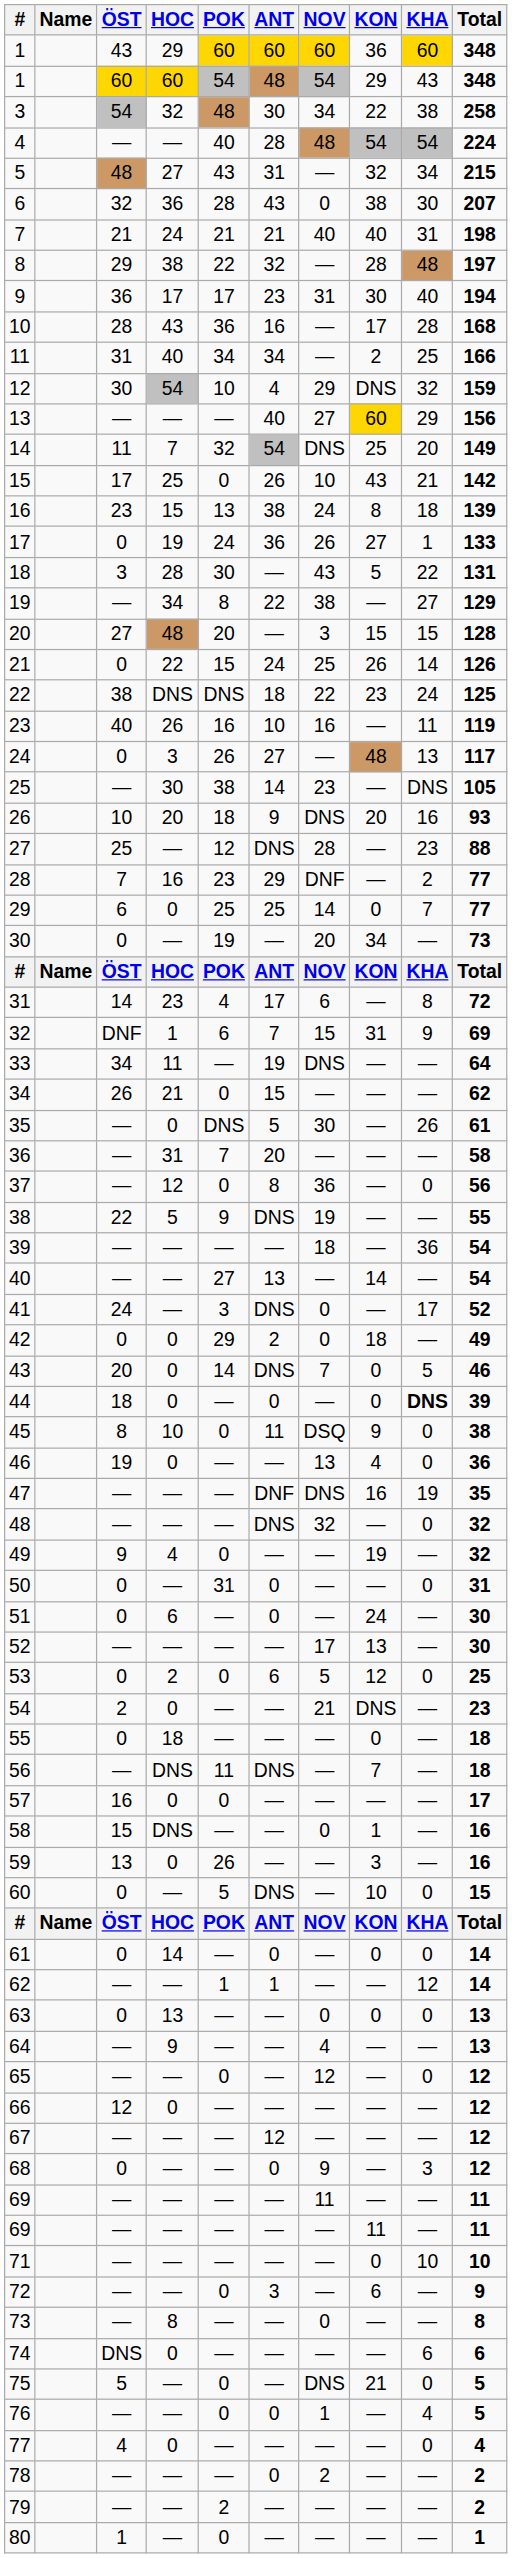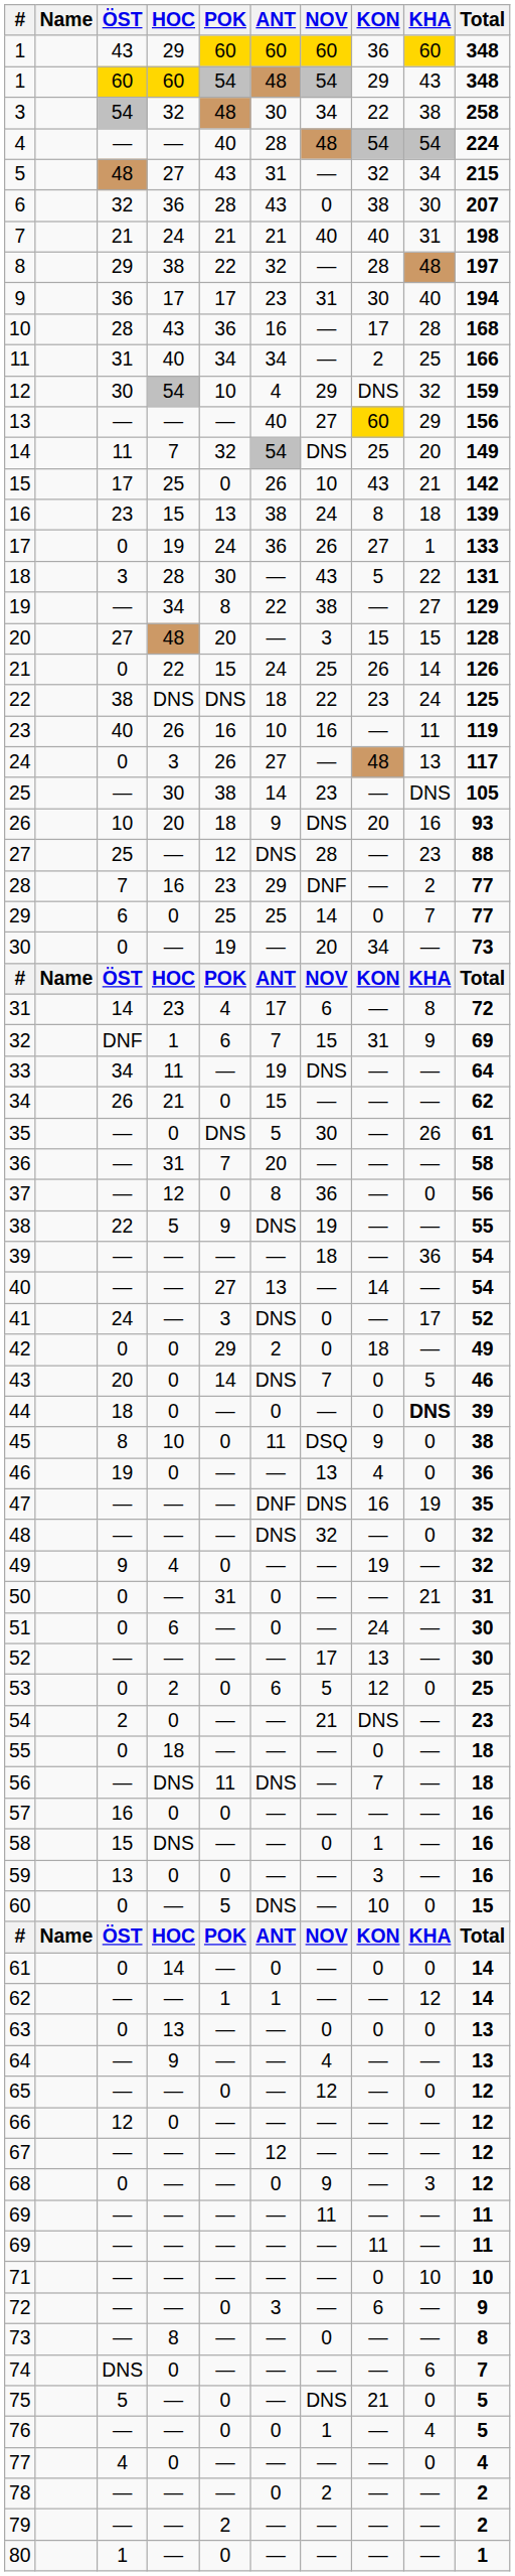 <table class="wikitable sortable" style="text-align:center;">
 <tr>
 <th>#</th>
 <th>Name</th>
 <th><a href='#'>ÖST</a></th>
 <th><a href='#'>HOC</a></th>
 <th><a href='#'>POK</a></th>
 <th><a href='#'>ANT</a></th>
 <th><a href='#'>NOV</a></th>
 <th><a href='#'>KON</a></th>
 <th><a href='#'>KHA</a></th>
 <th><strong>Total</strong> </th>
 </tr>
 <tr>
 <td>1</td>
 <td align="left"></td>
 <td>43</td>
 <td>29</td>
 <td bgcolor="gold">60</td>
 <td bgcolor="gold">60</td>
 <td bgcolor="gold">60</td>
 <td>36</td>
 <td bgcolor="gold">60</td>
 <td><strong>348</strong></td>
 </tr>
 <tr>
 <td>1</td>
 <td align="left"></td>
 <td bgcolor="gold">60</td>
 <td bgcolor="gold">60</td>
 <td bgcolor="silver">54</td>
 <td bgcolor="CC9966">48</td>
 <td bgcolor="silver">54</td>
 <td>29</td>
 <td>43</td>
 <td><strong>348</strong></td>
 </tr>
 <tr>
 <td>3</td>
 <td align="left"></td>
 <td bgcolor="silver">54</td>
 <td>32</td>
 <td bgcolor="CC9966">48</td>
 <td>30</td>
 <td>34</td>
 <td>22</td>
 <td>38</td>
 <td><strong>258</strong></td>
 </tr>
 <tr>
 <td>4</td>
 <td align="left"></td>
 <td>—</td>
 <td>—</td>
 <td>40</td>
 <td>28</td>
 <td bgcolor="CC9966">48</td>
 <td bgcolor="silver">54</td>
 <td bgcolor="silver">54</td>
 <td><strong>224</strong></td>
 </tr>
 <tr>
 <td>5</td>
 <td align="left"></td>
 <td bgcolor="CC9966">48</td>
 <td>27</td>
 <td>43</td>
 <td>31</td>
 <td>—</td>
 <td>32</td>
 <td>34</td>
 <td><strong>215</strong></td>
 </tr>
 <tr>
 <td>6</td>
 <td align="left"></td>
 <td>32</td>
 <td>36</td>
 <td>28</td>
 <td>43</td>
 <td>0</td>
 <td>38</td>
 <td>30</td>
 <td><strong>207</strong></td>
 </tr>
 <tr>
 <td>7</td>
 <td align="left"></td>
 <td>21</td>
 <td>24</td>
 <td>21</td>
 <td>21</td>
 <td>40</td>
 <td>40</td>
 <td>31</td>
 <td><strong>198</strong></td>
 </tr>
 <tr>
 <td>8</td>
 <td align="left"></td>
 <td>29</td>
 <td>38</td>
 <td>22</td>
 <td>32</td>
 <td>—</td>
 <td>28</td>
 <td bgcolor="CC9966">48</td>
 <td><strong>197</strong></td>
 </tr>
 <tr>
 <td>9</td>
 <td align="left"></td>
 <td>36</td>
 <td>17</td>
 <td>17</td>
 <td>23</td>
 <td>31</td>
 <td>30</td>
 <td>40</td>
 <td><strong>194</strong></td>
 </tr>
 <tr>
 <td>10</td>
 <td align="left"></td>
 <td>28</td>
 <td>43</td>
 <td>36</td>
 <td>16</td>
 <td>—</td>
 <td>17</td>
 <td>28</td>
 <td><strong>168</strong></td>
 </tr>
 <tr>
 <td>11</td>
 <td align="left"></td>
 <td>31</td>
 <td>40</td>
 <td>34</td>
 <td>34</td>
 <td>—</td>
 <td>2</td>
 <td>25</td>
 <td><strong>166</strong></td>
 </tr>
 <tr>
 <td>12</td>
 <td align="left"></td>
 <td>30</td>
 <td bgcolor="silver">54</td>
 <td>10</td>
 <td>4</td>
 <td>29</td>
 <td>DNS</td>
 <td>32</td>
 <td><strong>159</strong></td>
 </tr>
 <tr>
 <td>13</td>
 <td align="left"></td>
 <td>—</td>
 <td>—</td>
 <td>—</td>
 <td>40</td>
 <td>27</td>
 <td bgcolor="gold">60</td>
 <td>29</td>
 <td><strong>156</strong></td>
 </tr>
 <tr>
 <td>14</td>
 <td align="left"></td>
 <td>11</td>
 <td>7</td>
 <td>32</td>
 <td bgcolor="silver">54</td>
 <td>DNS</td>
 <td>25</td>
 <td>20</td>
 <td><strong>149</strong></td>
 </tr>
 <tr>
 <td>15</td>
 <td align="left"></td>
 <td>17</td>
 <td>25</td>
 <td>0</td>
 <td>26</td>
 <td>10</td>
 <td>43</td>
 <td>21</td>
 <td><strong>142</strong></td>
 </tr>
 <tr>
 <td>16</td>
 <td align="left"></td>
 <td>23</td>
 <td>15</td>
 <td>13</td>
 <td>38</td>
 <td>24</td>
 <td>8</td>
 <td>18</td>
 <td><strong>139</strong></td>
 </tr>
 <tr>
 <td>17</td>
 <td align="left"></td>
 <td>0</td>
 <td>19</td>
 <td>24</td>
 <td>36</td>
 <td>26</td>
 <td>27</td>
 <td>1</td>
 <td><strong>133</strong></td>
 </tr>
 <tr>
 <td>18</td>
 <td align="left"></td>
 <td>3</td>
 <td>28</td>
 <td>30</td>
 <td>—</td>
 <td>43</td>
 <td>5</td>
 <td>22</td>
 <td><strong>131</strong></td>
 </tr>
 <tr>
 <td>19</td>
 <td align="left"></td>
 <td>—</td>
 <td>34</td>
 <td>8</td>
 <td>22</td>
 <td>38</td>
 <td>—</td>
 <td>27</td>
 <td><strong>129</strong></td>
 </tr>
 <tr>
 <td>20</td>
 <td align="left"></td>
 <td>27</td>
 <td bgcolor="CC9966">48</td>
 <td>20</td>
 <td>—</td>
 <td>3</td>
 <td>15</td>
 <td>15</td>
 <td><strong>128</strong></td>
 </tr>
 <tr>
 <td>21</td>
 <td align="left"></td>
 <td>0</td>
 <td>22</td>
 <td>15</td>
 <td>24</td>
 <td>25</td>
 <td>26</td>
 <td>14</td>
 <td><strong>126</strong></td>
 </tr>
 <tr>
 <td>22</td>
 <td align="left"></td>
 <td>38</td>
 <td>DNS</td>
 <td>DNS</td>
 <td>18</td>
 <td>22</td>
 <td>23</td>
 <td>24</td>
 <td><strong>125</strong></td>
 </tr>
 <tr>
 <td>23</td>
 <td align="left"></td>
 <td>40</td>
 <td>26</td>
 <td>16</td>
 <td>10</td>
 <td>16</td>
 <td>—</td>
 <td>11</td>
 <td><strong>119</strong></td>
 </tr>
 <tr>
 <td>24</td>
 <td align="left"></td>
 <td>0</td>
 <td>3</td>
 <td>26</td>
 <td>27</td>
 <td>—</td>
 <td bgcolor="CC9966">48</td>
 <td>13</td>
 <td><strong>117</strong></td>
 </tr>
 <tr>
 <td>25</td>
 <td align="left"></td>
 <td>—</td>
 <td>30</td>
 <td>38</td>
 <td>14</td>
 <td>23</td>
 <td>—</td>
 <td>DNS</td>
 <td><strong>105</strong></td>
 </tr>
 <tr>
 <td>26</td>
 <td align="left"></td>
 <td>10</td>
 <td>20</td>
 <td>18</td>
 <td>9</td>
 <td>DNS</td>
 <td>20</td>
 <td>16</td>
 <td><strong>93</strong></td>
 </tr>
 <tr>
 <td>27</td>
 <td align="left"></td>
 <td>25</td>
 <td>—</td>
 <td>12</td>
 <td>DNS</td>
 <td>28</td>
 <td>—</td>
 <td>23</td>
 <td><strong>88</strong></td>
 </tr>
 <tr>
 <td>28</td>
 <td align="left"></td>
 <td>7</td>
 <td>16</td>
 <td>23</td>
 <td>29</td>
 <td>DNF</td>
 <td>—</td>
 <td>2</td>
 <td><strong>77</strong></td>
 </tr>
 <tr>
 <td>29</td>
 <td align="left"></td>
 <td>6</td>
 <td>0</td>
 <td>25</td>
 <td>25</td>
 <td>14</td>
 <td>0</td>
 <td>7</td>
 <td><strong>77</strong></td>
 </tr>
 <tr>
 <td>30</td>
 <td align="left"></td>
 <td>0</td>
 <td>—</td>
 <td>19</td>
 <td>—</td>
 <td>20</td>
 <td>34</td>
 <td>—</td>
 <td><strong>73</strong></td>
 </tr>
 <tr>
 <th>#</th>
 <th>Name</th>
 <th><a href='#'>ÖST</a></th>
 <th><a href='#'>HOC</a></th>
 <th><a href='#'>POK</a></th>
 <th><a href='#'>ANT</a></th>
 <th><a href='#'>NOV</a></th>
 <th><a href='#'>KON</a></th>
 <th><a href='#'>KHA</a></th>
 <th><strong>Total</strong></th>
 </tr>
 <tr>
 <td>31</td>
 <td align="left"></td>
 <td>14</td>
 <td>23</td>
 <td>4</td>
 <td>17</td>
 <td>6</td>
 <td>—</td>
 <td>8</td>
 <td><strong>72</strong></td>
 </tr>
 <tr>
 <td>32</td>
 <td align="left"></td>
 <td>DNF</td>
 <td>1</td>
 <td>6</td>
 <td>7</td>
 <td>15</td>
 <td>31</td>
 <td>9</td>
 <td><strong>69</strong></td>
 </tr>
 <tr>
 <td>33</td>
 <td align="left"></td>
 <td>34</td>
 <td>11</td>
 <td>—</td>
 <td>19</td>
 <td>DNS</td>
 <td>—</td>
 <td>—</td>
 <td><strong>64</strong></td>
 </tr>
 <tr>
 <td>34</td>
 <td align="left"></td>
 <td>26</td>
 <td>21</td>
 <td>0</td>
 <td>15</td>
 <td>—</td>
 <td>—</td>
 <td>—</td>
 <td><strong>62</strong></td>
 </tr>
 <tr>
 <td>35</td>
 <td align="left"></td>
 <td>—</td>
 <td>0</td>
 <td>DNS</td>
 <td>5</td>
 <td>30</td>
 <td>—</td>
 <td>26</td>
 <td><strong>61</strong></td>
 </tr>
 <tr>
 <td>36</td>
 <td align="left"></td>
 <td>—</td>
 <td>31</td>
 <td>7</td>
 <td>20</td>
 <td>—</td>
 <td>—</td>
 <td>—</td>
 <td><strong>58</strong></td>
 </tr>
 <tr>
 <td>37</td>
 <td align="left"></td>
 <td>—</td>
 <td>12</td>
 <td>0</td>
 <td>8</td>
 <td>36</td>
 <td>—</td>
 <td>0</td>
 <td><strong>56</strong></td>
 </tr>
 <tr>
 <td>38</td>
 <td align="left"></td>
 <td>22</td>
 <td>5</td>
 <td>9</td>
 <td>DNS</td>
 <td>19</td>
 <td>—</td>
 <td>—</td>
 <td><strong>55</strong></td>
 </tr>
 <tr>
 <td>39</td>
 <td align="left"></td>
 <td>—</td>
 <td>—</td>
 <td>—</td>
 <td>—</td>
 <td>18</td>
 <td>—</td>
 <td>36</td>
 <td><strong>54</strong></td>
 </tr>
 <tr>
 <td>40</td>
 <td align="left"></td>
 <td>—</td>
 <td>—</td>
 <td>27</td>
 <td>13</td>
 <td>—</td>
 <td>14</td>
 <td>—</td>
 <td><strong>54</strong></td>
 </tr>
 <tr>
 <td>41</td>
 <td align="left"></td>
 <td>24</td>
 <td>—</td>
 <td>3</td>
 <td>DNS</td>
 <td>0</td>
 <td>—</td>
 <td>17</td>
 <td><strong>52</strong></td>
 </tr>
 <tr>
 <td>42</td>
 <td align="left"></td>
 <td>0</td>
 <td>0</td>
 <td>29</td>
 <td>2</td>
 <td>0</td>
 <td>18</td>
 <td>—</td>
 <td><strong>49</strong></td>
 </tr>
 <tr>
 <td>43</td>
 <td align="left"></td>
 <td>20</td>
 <td>0</td>
 <td>14</td>
 <td>DNS</td>
 <td>7</td>
 <td>0</td>
 <td>5</td>
 <td><strong>46</strong></td>
 </tr>
 <tr>
 <td>44</td>
 <td align="left"></td>
 <td>18</td>
 <td>0</td>
 <td>—</td>
 <td>0</td>
 <td>—</td>
 <td>0</td>
 <td><strong>DNS</strong></td>
 <td><strong>39</strong></td>
 </tr>
 <tr>
 <td>45</td>
 <td align="left"></td>
 <td>8</td>
 <td>10</td>
 <td>0</td>
 <td>11</td>
 <td>DSQ</td>
 <td>9</td>
 <td>0</td>
 <td><strong>38</strong></td>
 </tr>
 <tr>
 <td>46</td>
 <td align="left"></td>
 <td>19</td>
 <td>0</td>
 <td>—</td>
 <td>—</td>
 <td>13</td>
 <td>4</td>
 <td>0</td>
 <td><strong>36</strong></td>
 </tr>
 <tr>
 <td>47</td>
 <td align="left"></td>
 <td>—</td>
 <td>—</td>
 <td>—</td>
 <td>DNF</td>
 <td>DNS</td>
 <td>16</td>
 <td>19</td>
 <td><strong>35</strong></td>
 </tr>
 <tr>
 <td>48</td>
 <td align="left"></td>
 <td>—</td>
 <td>—</td>
 <td>—</td>
 <td>DNS</td>
 <td>32</td>
 <td>—</td>
 <td>0</td>
 <td><strong>32</strong></td>
 </tr>
 <tr>
 <td>49</td>
 <td align="left"></td>
 <td>9</td>
 <td>4</td>
 <td>0</td>
 <td>—</td>
 <td>—</td>
 <td>19</td>
 <td>—</td>
 <td><strong>32</strong></td>
 </tr>
 <tr>
 <td>50</td>
 <td align="left"></td>
 <td>0</td>
 <td>—</td>
 <td>31</td>
 <td>0</td>
 <td>—</td>
 <td>—</td>
-<td>0</td>
+<td>21</td>
 <td><strong>31</strong></td>
 </tr>
 <tr>
 <td>51</td>
 <td align="left"></td>
 <td>0</td>
 <td>6</td>
 <td>—</td>
 <td>0</td>
 <td>—</td>
 <td>24</td>
 <td>—</td>
 <td><strong>30</strong></td>
 </tr>
 <tr>
 <td>52</td>
 <td align="left"></td>
 <td>—</td>
 <td>—</td>
 <td>—</td>
 <td>—</td>
 <td>17</td>
 <td>13</td>
 <td>—</td>
 <td><strong>30</strong></td>
 </tr>
 <tr>
 <td>53</td>
 <td align="left"></td>
 <td>0</td>
 <td>2</td>
 <td>0</td>
 <td>6</td>
 <td>5</td>
 <td>12</td>
 <td>0</td>
 <td><strong>25</strong></td>
 </tr>
 <tr>
 <td>54</td>
 <td align="left"></td>
 <td>2</td>
 <td>0</td>
 <td>—</td>
 <td>—</td>
 <td>21</td>
 <td>DNS</td>
 <td>—</td>
 <td><strong>23</strong></td>
 </tr>
 <tr>
 <td>55</td>
 <td align="left"></td>
 <td>0</td>
 <td>18</td>
 <td>—</td>
 <td>—</td>
 <td>—</td>
 <td>0</td>
 <td>—</td>
 <td><strong>18</strong></td>
 </tr>
 <tr>
 <td>56</td>
 <td align="left"></td>
 <td>—</td>
 <td>DNS</td>
 <td>11</td>
 <td>DNS</td>
 <td>—</td>
 <td>7</td>
 <td>—</td>
 <td><strong>18</strong></td>
 </tr>
 <tr>
 <td>57</td>
 <td align="left"></td>
 <td>16</td>
 <td>0</td>
 <td>0</td>
 <td>—</td>
 <td>—</td>
 <td>—</td>
 <td>—</td>
-<td><strong>17</strong></td>
+<td><strong>16</strong></td>
 </tr>
 <tr>
 <td>58</td>
 <td align="left"></td>
 <td>15</td>
 <td>DNS</td>
 <td>—</td>
 <td>—</td>
 <td>0</td>
 <td>1</td>
 <td>—</td>
 <td><strong>16</strong></td>
 </tr>
 <tr>
 <td>59</td>
 <td align="left"></td>
 <td>13</td>
 <td>0</td>
-<td>26</td>
+<td>0</td>
 <td>—</td>
 <td>—</td>
 <td>3</td>
 <td>—</td>
 <td><strong>16</strong></td>
 </tr>
 <tr>
 <td>60</td>
 <td align="left"></td>
 <td>0</td>
 <td>—</td>
 <td>5</td>
 <td>DNS</td>
 <td>—</td>
 <td>10</td>
 <td>0</td>
 <td><strong>15</strong></td>
 </tr>
 <tr>
 <th>#</th>
 <th>Name</th>
 <th><a href='#'>ÖST</a></th>
 <th><a href='#'>HOC</a></th>
 <th><a href='#'>POK</a></th>
 <th><a href='#'>ANT</a></th>
 <th><a href='#'>NOV</a></th>
 <th><a href='#'>KON</a></th>
 <th><a href='#'>KHA</a></th>
 <th><strong>Total</strong></th>
 </tr>
 <tr>
 <td>61</td>
 <td align="left"></td>
 <td>0</td>
 <td>14</td>
 <td>—</td>
 <td>0</td>
 <td>—</td>
 <td>0</td>
 <td>0</td>
 <td><strong>14</strong></td>
 </tr>
 <tr>
 <td>62</td>
 <td align="left"></td>
 <td>—</td>
 <td>—</td>
 <td>1</td>
 <td>1</td>
 <td>—</td>
 <td>—</td>
 <td>12</td>
 <td><strong>14</strong></td>
 </tr>
 <tr>
 <td>63</td>
 <td align="left"></td>
 <td>0</td>
 <td>13</td>
 <td>—</td>
 <td>—</td>
 <td>0</td>
 <td>0</td>
 <td>0</td>
 <td><strong>13</strong></td>
 </tr>
 <tr>
 <td>64</td>
 <td align="left"></td>
 <td>—</td>
 <td>9</td>
 <td>—</td>
 <td>—</td>
 <td>4</td>
 <td>—</td>
 <td>—</td>
 <td><strong>13</strong></td>
 </tr>
 <tr>
 <td>65</td>
 <td align="left"></td>
 <td>—</td>
 <td>—</td>
 <td>0</td>
 <td>—</td>
 <td>12</td>
 <td>—</td>
 <td>0</td>
 <td><strong>12</strong></td>
 </tr>
 <tr>
 <td>66</td>
 <td align="left"></td>
 <td>12</td>
 <td>0</td>
 <td>—</td>
 <td>—</td>
 <td>—</td>
 <td>—</td>
 <td>—</td>
 <td><strong>12</strong></td>
 </tr>
 <tr>
 <td>67</td>
 <td align="left"></td>
 <td>—</td>
 <td>—</td>
 <td>—</td>
 <td>12</td>
 <td>—</td>
 <td>—</td>
 <td>—</td>
 <td><strong>12</strong></td>
 </tr>
 <tr>
 <td>68</td>
 <td align="left"></td>
 <td>0</td>
 <td>—</td>
 <td>—</td>
 <td>0</td>
 <td>9</td>
 <td>—</td>
 <td>3</td>
 <td><strong>12</strong></td>
 </tr>
 <tr>
 <td>69</td>
 <td align="left"></td>
 <td>—</td>
 <td>—</td>
 <td>—</td>
 <td>—</td>
 <td>11</td>
 <td>—</td>
 <td>—</td>
 <td><strong>11</strong></td>
 </tr>
 <tr>
 <td>69</td>
 <td align="left"></td>
 <td>—</td>
 <td>—</td>
 <td>—</td>
 <td>—</td>
 <td>—</td>
 <td>11</td>
 <td>—</td>
 <td><strong>11</strong></td>
 </tr>
 <tr>
 <td>71</td>
 <td align="left"></td>
 <td>—</td>
 <td>—</td>
 <td>—</td>
 <td>—</td>
 <td>—</td>
 <td>0</td>
 <td>10</td>
 <td><strong>10</strong></td>
 </tr>
 <tr>
 <td>72</td>
 <td align="left"></td>
 <td>—</td>
 <td>—</td>
 <td>0</td>
 <td>3</td>
 <td>—</td>
 <td>6</td>
 <td>—</td>
 <td><strong>9</strong></td>
 </tr>
 <tr>
 <td>73</td>
 <td align="left"></td>
 <td>—</td>
 <td>8</td>
 <td>—</td>
 <td>—</td>
 <td>0</td>
 <td>—</td>
 <td>—</td>
 <td><strong>8</strong></td>
 </tr>
 <tr>
 <td>74</td>
 <td align="left"></td>
 <td>DNS</td>
 <td>0</td>
 <td>—</td>
 <td>—</td>
 <td>—</td>
 <td>—</td>
 <td>6</td>
-<td><strong>6</strong></td>
+<td><strong>7</strong></td>
 </tr>
 <tr>
 <td>75</td>
 <td align="left"></td>
 <td>5</td>
 <td>—</td>
 <td>0</td>
 <td>—</td>
 <td>DNS</td>
 <td>21</td>
 <td>0</td>
 <td><strong>5</strong></td>
 </tr>
 <tr>
 <td>76</td>
 <td align="left"></td>
 <td>—</td>
 <td>—</td>
 <td>0</td>
 <td>0</td>
 <td>1</td>
 <td>—</td>
 <td>4</td>
 <td><strong>5</strong></td>
 </tr>
 <tr>
 <td>77</td>
 <td align="left"></td>
 <td>4</td>
 <td>0</td>
 <td>—</td>
 <td>—</td>
 <td>—</td>
 <td>—</td>
 <td>0</td>
 <td><strong>4</strong></td>
 </tr>
 <tr>
 <td>78</td>
 <td align="left"></td>
 <td>—</td>
 <td>—</td>
 <td>—</td>
 <td>0</td>
 <td>2</td>
 <td>—</td>
 <td>—</td>
 <td><strong>2</strong></td>
 </tr>
 <tr>
 <td>79</td>
 <td align="left"></td>
 <td>—</td>
 <td>—</td>
 <td>2</td>
 <td>—</td>
 <td>—</td>
 <td>—</td>
 <td>—</td>
 <td><strong>2</strong></td>
 </tr>
 <tr>
 <td>80</td>
 <td align="left"></td>
 <td>1</td>
 <td>—</td>
 <td>0</td>
 <td>—</td>
 <td>—</td>
 <td>—</td>
 <td>—</td>
 <td><strong>1</strong></td>
 </tr>
 </table>
